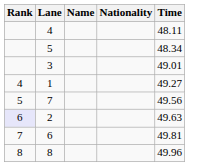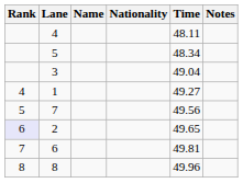 <table class="wikitable sortable" style="text-align:center">
 <tr>
 <th>Rank</th>
 <th>Lane</th>
 <th>Name</th>
 <th>Nationality</th>
 <th>Time</th>
+<th>Notes</th>
 </tr>
 <tr>
 <td></td>
 <td>4</td>
 <td align=left></td>
 <td align=left></td>
 <td>48.11</td>
+<td></td>
 </tr>
 <tr>
 <td></td>
 <td>5</td>
 <td align=left></td>
 <td align=left></td>
 <td>48.34</td>
+<td></td>
 </tr>
 <tr>
 <td></td>
 <td>3</td>
 <td align=left></td>
 <td align=left></td>
-<td>49.01</td>
+<td>49.04</td>
+<td></td>
 </tr>
 <tr>
 <td>4</td>
 <td>1</td>
 <td align=left></td>
 <td align=left></td>
 <td>49.27</td>
+<td></td>
 </tr>
 <tr>
 <td>5</td>
 <td>7</td>
 <td align=left></td>
 <td align=left></td>
 <td>49.56</td>
+<td></td>
 </tr>
 <tr>
 <td style="background: lavender;">6</td>
 <td>2</td>
 <td align=left></td>
 <td align=left></td>
-<td>49.63</td>
+<td>49.65</td>
+<td></td>
 </tr>
 <tr>
 <td>7</td>
 <td>6</td>
 <td align=left></td>
 <td align=left></td>
 <td>49.81</td>
+<td></td>
 </tr>
 <tr>
 <td>8</td>
 <td>8</td>
 <td align=left></td>
 <td align=left></td>
 <td>49.96</td>
+<td></td>
 </tr>
 </table>
